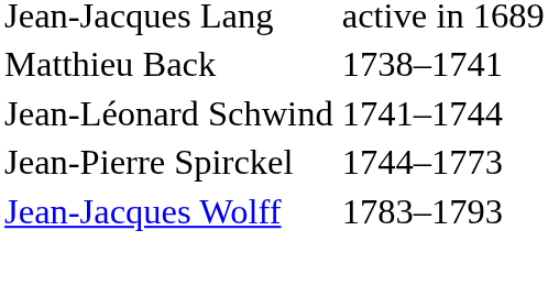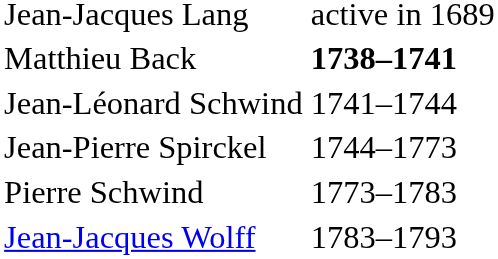 <table>
 <tr>
 <td>Jean-Jacques Lang</td>
 <td>active in 1689</td>
 </tr>
 <tr>
 <td>Matthieu Back</td>
-<td>1738–1741</td>
+<td><strong>1738–1741</strong></td>
 </tr>
 <tr>
 <td>Jean-Léonard Schwind</td>
 <td>1741–1744</td>
 </tr>
 <tr>
 <td>Jean-Pierre Spirckel</td>
 <td>1744–1773</td>
 </tr>
 <tr>
+<td>Pierre Schwind</td>
+<td>1773–1783</td>
+</tr>
+<tr>
 <td><a href='#'>Jean-Jacques Wolff</a></td>
 <td>1783–1793</td>
 </tr>
 </table>
